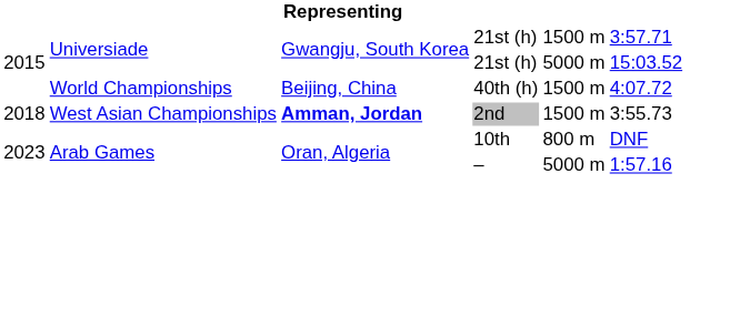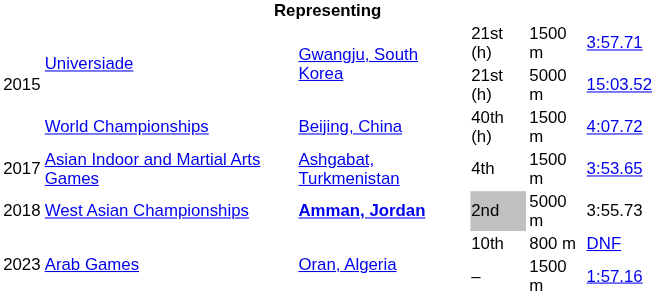 <table>
 <tr>
 <th colspan="6">Representing </th>
 </tr>
 <tr>
 <td rowspan=3>2015</td>
 <td rowspan=2><a href='#'>Universiade</a></td>
 <td rowspan=2><a href='#'>Gwangju, South Korea</a></td>
 <td>21st (h)</td>
 <td>1500 m</td>
 <td><a href='#'>3:57.71</a></td>
 </tr>
 <tr>
 <td>21st (h)</td>
 <td>5000 m</td>
 <td><a href='#'>15:03.52</a></td>
 </tr>
 <tr>
 <td><a href='#'>World Championships</a></td>
 <td><a href='#'>Beijing, China</a></td>
 <td>40th (h)</td>
 <td>1500 m</td>
 <td><a href='#'>4:07.72</a></td>
 </tr>
 <tr>
+<td>2017</td>
+<td><a href='#'>Asian Indoor and Martial Arts Games</a></td>
+<td><a href='#'>Ashgabat, Turkmenistan</a></td>
+<td>4th</td>
+<td>1500 m</td>
+<td><a href='#'>3:53.65</a></td>
+</tr>
+<tr>
 <td>2018</td>
 <td><a href='#'>West Asian Championships</a></td>
 <td><strong><a href='#'>Amman, Jordan</a></strong></td>
 <td bgcolor=silver>2nd</td>
-<td>1500 m</td>
+<td>5000 m</td>
 <td>3:55.73</td>
 </tr>
 <tr>
 <td rowspan=2>2023</td>
 <td rowspan=2><a href='#'>Arab Games</a></td>
 <td rowspan=2><a href='#'>Oran, Algeria</a></td>
 <td>10th</td>
 <td>800 m</td>
 <td><a href='#'>DNF</a></td>
 </tr>
 <tr>
 <td>–</td>
-<td>5000 m</td>
+<td>1500 m</td>
 <td><a href='#'>1:57.16</a></td>
 </tr>
 </table>
